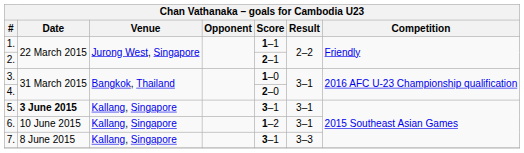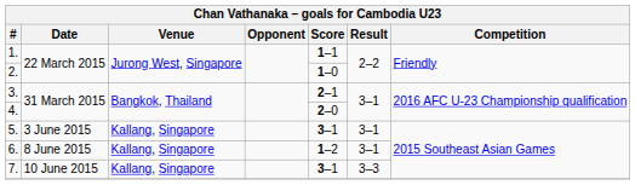 <table class="wikitable">
 <tr>
 <th colspan="8"><strong>Chan Vathanaka – goals for Cambodia U23</strong></th>
 </tr>
 <tr>
 <th>#</th>
 <th>Date</th>
 <th>Venue</th>
 <th>Opponent</th>
 <th>Score</th>
 <th>Result</th>
 <th>Competition</th>
 </tr>
 <tr>
 <td>1.</td>
 <td rowspan="2">22 March 2015</td>
 <td rowspan="2"><a href='#'>Jurong West</a>, <a href='#'>Singapore</a></td>
 <td rowspan="2"></td>
 <td align=center><strong>1</strong>–1</td>
 <td rowspan=2 align=center>2–2</td>
 <td rowspan="2"><a href='#'>Friendly</a></td>
 </tr>
 <tr>
 <td>2.</td>
-<td align=center><strong>2</strong>–1</td>
+<td align=center><strong>1</strong>–0</td>
 </tr>
 <tr>
 <td>3.</td>
 <td rowspan="2">31 March 2015</td>
 <td rowspan="2"><a href='#'>Bangkok</a>, <a href='#'>Thailand</a></td>
 <td rowspan="2"></td>
-<td align=center><strong>1</strong>–0</td>
+<td align=center><strong>2</strong>–1</td>
 <td rowspan=2 align=center>3–1</td>
 <td rowspan="2"><a href='#'>2016 AFC U-23 Championship qualification</a></td>
 </tr>
 <tr>
 <td>4.</td>
 <td align=center><strong>2</strong>–0</td>
 </tr>
 <tr>
 <td>5.</td>
-<td><strong>3 June 2015</strong></td>
+<td>3 June 2015</td>
 <td><a href='#'>Kallang</a>, <a href='#'>Singapore</a></td>
 <td></td>
 <td align=center><strong>3</strong>–1</td>
 <td align=center>3–1</td>
 <td rowspan="3"><a href='#'>2015 Southeast Asian Games</a></td>
 </tr>
 <tr>
 <td>6.</td>
-<td>10 June 2015</td>
+<td>8 June 2015</td>
 <td><a href='#'>Kallang</a>, <a href='#'>Singapore</a></td>
 <td></td>
 <td align=center><strong>1</strong>–2</td>
 <td align=center>3–1</td>
 </tr>
 <tr>
 <td>7.</td>
-<td>8 June 2015</td>
+<td>10 June 2015</td>
 <td><a href='#'>Kallang</a>, <a href='#'>Singapore</a></td>
 <td></td>
 <td align=center><strong>3</strong>–1</td>
 <td align=center>3–3</td>
 </tr>
 <tr>
 </tr>
 </table>
